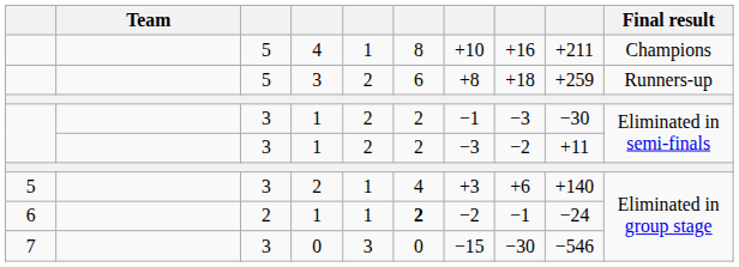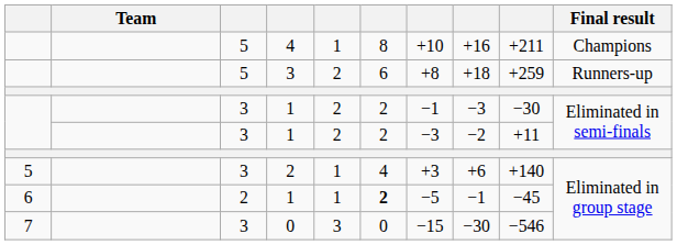 <table class=wikitable style="text-align:center;" width=620>
 <tr Indonesia>
 <th width=5.5%></th>
 <th width=20%>Team</th>
 <th width=5.5%></th>
 <th width=5.5%></th>
 <th width=5.5%></th>
 <th width=5.5%></th>
 <th width=5.5%></th>
 <th width=5.5%></th>
 <th width=5.5%></th>
 <th width=14%>Final result</th>
 </tr>
 <tr>
 <td></td>
 <td align="left"></td>
 <td>5</td>
 <td>4</td>
 <td>1</td>
 <td>8</td>
 <td>+10</td>
 <td>+16</td>
 <td>+211</td>
 <td>Champions</td>
 </tr>
 <tr>
 <td></td>
 <td align="left"></td>
 <td>5</td>
 <td>3</td>
 <td>2</td>
 <td>6</td>
 <td>+8</td>
 <td>+18</td>
 <td>+259</td>
 <td>Runners-up</td>
 </tr>
 <tr>
 <th colspan="10"></th>
 </tr>
 <tr>
 <td rowspan="2"></td>
 <td align="left"></td>
 <td>3</td>
 <td>1</td>
 <td>2</td>
 <td>2</td>
 <td>−1</td>
 <td>−3</td>
 <td>−30</td>
 <td rowspan="2">Eliminated in <a href='#'>semi-finals</a></td>
 </tr>
 <tr>
 <td align="left"></td>
 <td>3</td>
 <td>1</td>
 <td>2</td>
 <td>2</td>
 <td>−3</td>
 <td>−2</td>
 <td>+11</td>
 </tr>
 <tr>
 <th colspan="10"></th>
 </tr>
 <tr>
 <td>5</td>
 <td align="left"></td>
 <td>3</td>
 <td>2</td>
 <td>1</td>
 <td>4</td>
 <td>+3</td>
 <td>+6</td>
 <td>+140</td>
 <td rowspan="4">Eliminated in <a href='#'>group stage</a></td>
 </tr>
 <tr>
 <td>6</td>
 <td align="left"></td>
 <td>2</td>
 <td>1</td>
 <td>1</td>
 <td><strong>2</strong></td>
-<td>−2</td>
+<td>−5</td>
 <td>−1</td>
-<td>−24</td>
+<td>−45</td>
 </tr>
 <tr>
 <td>7</td>
 <td align="left"></td>
 <td>3</td>
 <td>0</td>
 <td>3</td>
 <td>0</td>
 <td>−15</td>
 <td>−30</td>
 <td>−546</td>
 </tr>
 </table>
